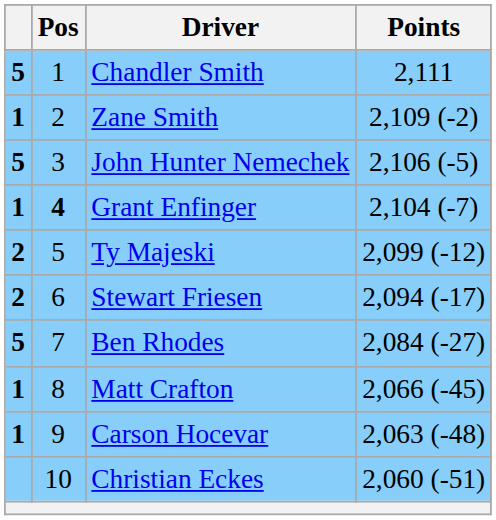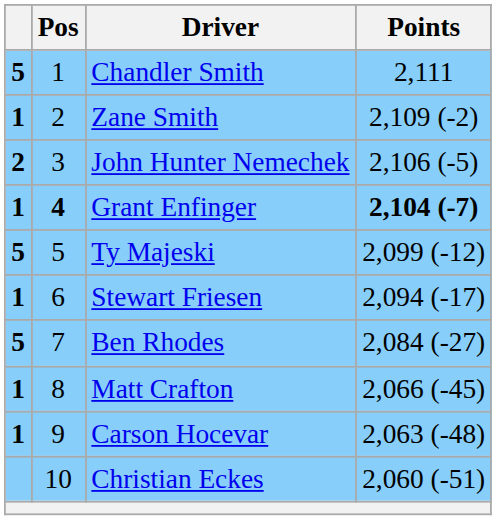 <table class="wikitable" style="font-size: 95%;">
 <tr>
 <th></th>
 <th>Pos</th>
 <th>Driver</th>
 <th>Points</th>
 </tr>
 <tr style="background:#87CEFA;">
 <td align="left"> <strong>5</strong></td>
 <td style="text-align:center;">1</td>
 <td><a href='#'>Chandler Smith</a></td>
 <td style="text-align:center;">2,111</td>
 </tr>
 <tr style="background:#87CEFA;">
 <td align="left"> <strong>1</strong></td>
 <td style="text-align:center;">2</td>
 <td><a href='#'>Zane Smith</a></td>
 <td style="text-align:center;">2,109 (-2)</td>
 </tr>
 <tr style="background:#87CEFA;">
-<td align="left"> <strong>5</strong></td>
+<td align="left"> <strong>2</strong></td>
 <td style="text-align:center;">3</td>
 <td><a href='#'>John Hunter Nemechek</a></td>
 <td style="text-align:center;">2,106 (-5)</td>
 </tr>
 <tr style="background:#87CEFA;">
 <td align="left"> <strong>1</strong></td>
 <td style="text-align:center;"><strong>4</strong></td>
 <td><a href='#'>Grant Enfinger</a></td>
-<td style="text-align:center;">2,104 (-7)</td>
+<td style="text-align:center;"><strong>2,104 (-7)</strong></td>
 </tr>
 <tr style="background:#87CEFA;">
-<td align="left"> <strong>2</strong></td>
+<td align="left"> <strong>5</strong></td>
 <td style="text-align:center;">5</td>
 <td><a href='#'>Ty Majeski</a></td>
 <td style="text-align:center;">2,099 (-12)</td>
 </tr>
 <tr style="background:#87CEFA;">
-<td align="left"> <strong>2</strong></td>
+<td align="left"> <strong>1</strong></td>
 <td style="text-align:center;">6</td>
 <td><a href='#'>Stewart Friesen</a></td>
 <td style="text-align:center;">2,094 (-17)</td>
 </tr>
 <tr style="background:#87CEFA;">
 <td align="left"> <strong>5</strong></td>
 <td style="text-align:center;">7</td>
 <td><a href='#'>Ben Rhodes</a></td>
 <td style="text-align:center;">2,084 (-27)</td>
 </tr>
 <tr style="background:#87CEFA;">
 <td align="left"> <strong>1</strong></td>
 <td style="text-align:center;">8</td>
 <td><a href='#'>Matt Crafton</a></td>
 <td style="text-align:center;">2,066 (-45)</td>
 </tr>
 <tr style="background:#87CEFA;">
 <td align="left"> <strong>1</strong></td>
 <td style="text-align:center;">9</td>
 <td><a href='#'>Carson Hocevar</a></td>
 <td style="text-align:center;">2,063 (-48)</td>
 </tr>
 <tr style="background:#87CEFA;">
 <td align="left"></td>
 <td style="text-align:center;">10</td>
 <td><a href='#'>Christian Eckes</a></td>
 <td style="text-align:center;">2,060 (-51)</td>
 </tr>
 <tr class="sortbottom">
 <th colspan="9"></th>
 </tr>
 </table>
